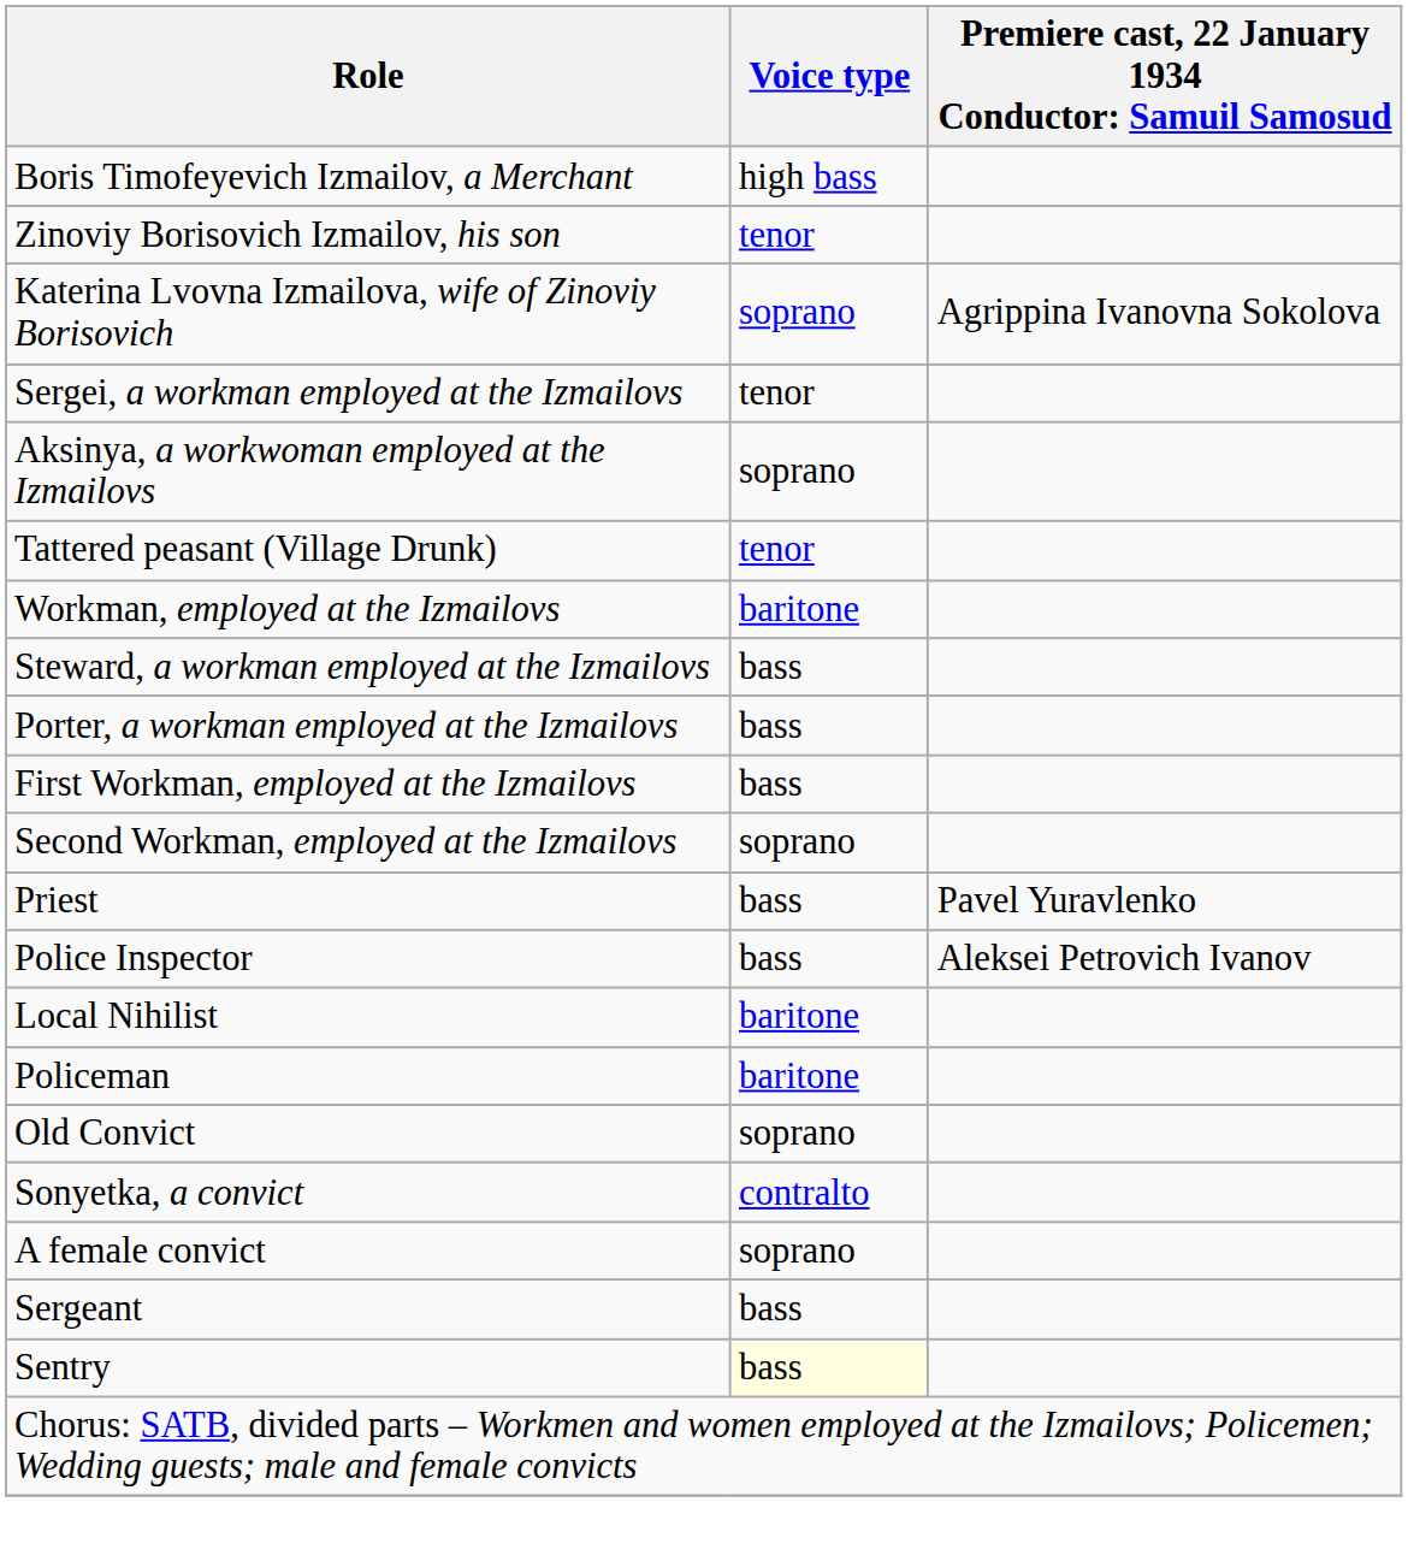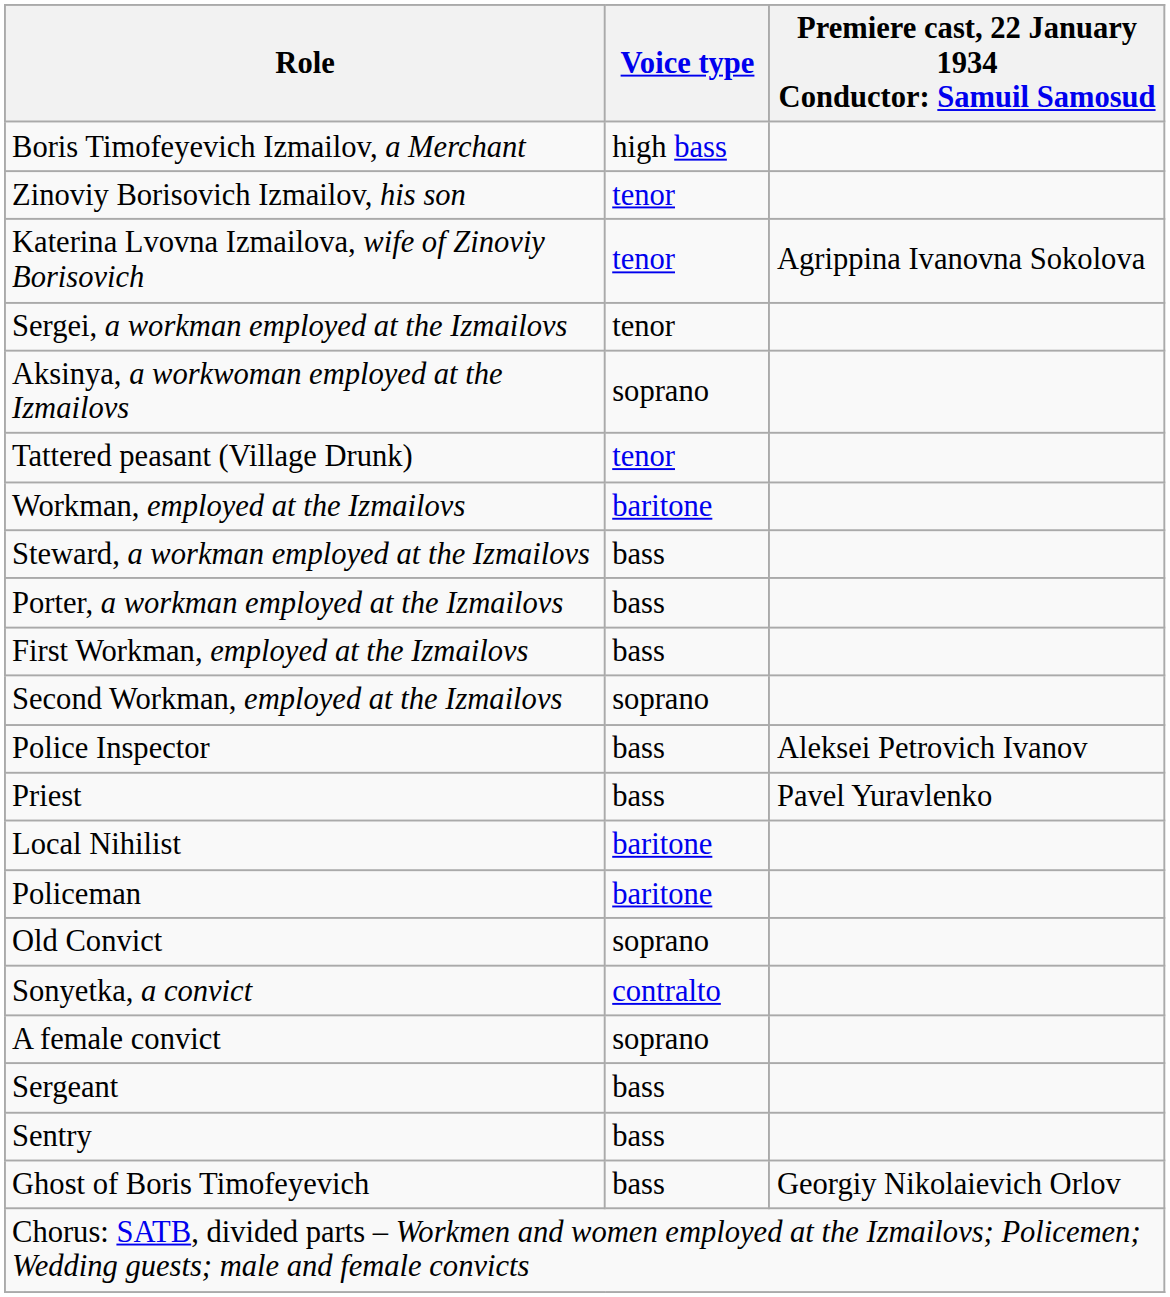 <table class="wikitable">
 <tr>
 <th>Role</th>
 <th><a href='#'>Voice type</a></th>
 <th>Premiere cast, 22 January 1934<br>Conductor: <a href='#'>Samuil Samosud</a></th>
 </tr>
 <tr>
 <td>Boris Timofeyevich Izmailov, <em>a Merchant</em></td>
 <td>high <a href='#'>bass</a></td>
 <td></td>
 </tr>
 <tr>
 <td>Zinoviy Borisovich Izmailov, <em>his son</em></td>
 <td><a href='#'>tenor</a></td>
 <td></td>
 </tr>
 <tr>
 <td>Katerina Lvovna Izmailova, <em>wife of Zinoviy Borisovich</em></td>
-<td><a href='#'>soprano</a></td>
+<td><a href='#'>tenor</a></td>
 <td>Agrippina Ivanovna Sokolova</td>
 </tr>
 <tr>
 <td>Sergei, <em>a workman employed at the Izmailovs</em></td>
 <td>tenor</td>
 <td></td>
 </tr>
 <tr>
 <td>Aksinya, <em>a workwoman employed at the Izmailovs</em></td>
 <td>soprano</td>
 <td></td>
 </tr>
 <tr>
 <td>Tattered peasant (Village Drunk)</td>
 <td><a href='#'>tenor</a></td>
 <td></td>
 </tr>
 <tr>
 <td>Workman, <em>employed at the Izmailovs</em></td>
 <td><a href='#'>baritone</a></td>
 <td></td>
 </tr>
 <tr>
 <td>Steward, <em>a workman employed at the Izmailovs</em></td>
 <td>bass</td>
 <td></td>
 </tr>
 <tr>
 <td>Porter, <em>a workman employed at the Izmailovs</em></td>
 <td>bass</td>
 <td></td>
 </tr>
 <tr>
 <td>First Workman, <em>employed at the Izmailovs</em></td>
 <td>bass</td>
 <td></td>
 </tr>
 <tr>
 <td>Second Workman, <em>employed at the Izmailovs</em></td>
 <td>soprano</td>
 <td></td>
 </tr>
 <tr>
+<td>Police Inspector</td>
+<td>bass</td>
+<td>Aleksei Petrovich Ivanov</td>
+</tr>
+<tr>
 <td>Priest</td>
 <td>bass</td>
 <td>Pavel Yuravlenko</td>
-</tr>
-<tr>
-<td>Police Inspector</td>
-<td>bass</td>
-<td>Aleksei Petrovich Ivanov</td>
 </tr>
 <tr>
 <td>Local Nihilist</td>
 <td><a href='#'>baritone</a></td>
 <td></td>
 </tr>
 <tr>
 <td>Policeman</td>
 <td><a href='#'>baritone</a></td>
 <td></td>
 </tr>
 <tr>
 <td>Old Convict</td>
 <td>soprano</td>
 <td></td>
 </tr>
 <tr>
 <td>Sonyetka, <em>a convict</em></td>
 <td><a href='#'>contralto</a></td>
 <td></td>
 </tr>
 <tr>
 <td>A female convict</td>
 <td>soprano</td>
 <td></td>
 </tr>
 <tr>
 <td>Sergeant</td>
 <td>bass</td>
 <td></td>
 </tr>
 <tr>
 <td>Sentry</td>
-<td style="background: lightyellow;">bass</td>
+<td>bass</td>
 <td></td>
+</tr>
+<tr>
+<td>Ghost of Boris Timofeyevich</td>
+<td>bass</td>
+<td>Georgiy Nikolaievich Orlov</td>
 </tr>
 <tr>
 <td colspan="3">Chorus: <a href='#'>SATB</a>, divided parts – <em>Workmen and women employed at the Izmailovs; Policemen; Wedding guests; male and female convicts</em></td>
 </tr>
 <tr>
 </tr>
 </table>
